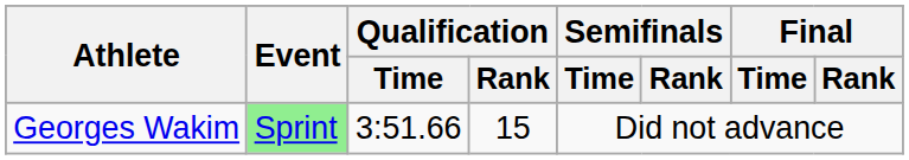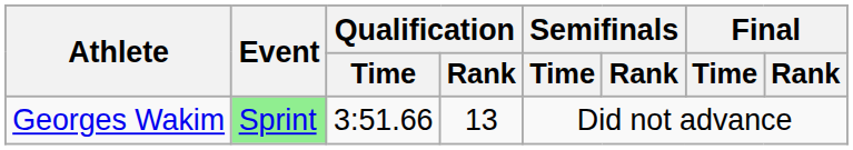 <table class="wikitable" style="font-size:90%">
 <tr>
 <th rowspan=2>Athlete</th>
 <th rowspan=2>Event</th>
 <th colspan=2>Qualification</th>
 <th colspan=2>Semifinals</th>
 <th colspan=2>Final</th>
 </tr>
 <tr style="font-size:95%">
 <th>Time</th>
 <th>Rank</th>
 <th>Time</th>
 <th>Rank</th>
 <th>Time</th>
 <th>Rank</th>
 </tr>
 <tr align=center>
 <td align=left><a href='#'>Georges Wakim</a></td>
 <td align=left style="background: lightgreen;"><a href='#'>Sprint</a></td>
 <td>3:51.66</td>
-<td>15</td>
+<td>13</td>
 <td colspan=4>Did not advance</td>
 </tr>
 </table>
